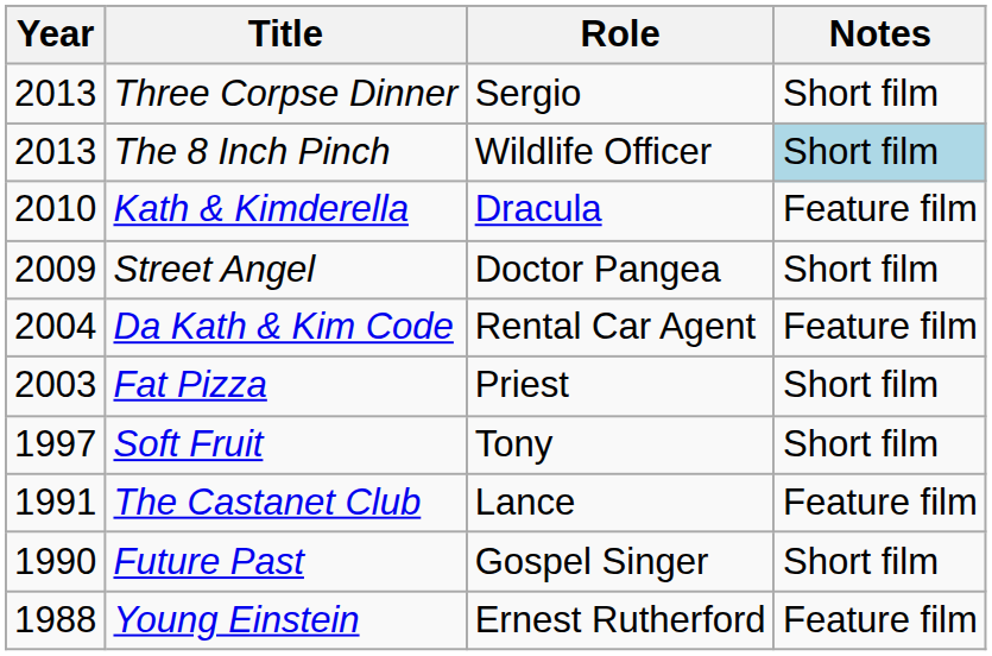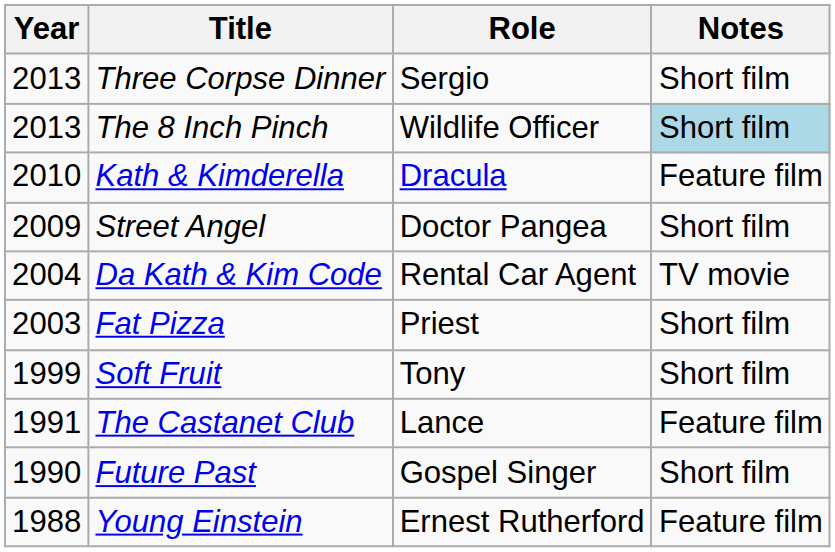 <table class="wikitable sortable">
 <tr>
 <th>Year</th>
 <th>Title</th>
 <th>Role</th>
 <th>Notes</th>
 </tr>
 <tr>
 <td>2013</td>
 <td><em>Three Corpse Dinner</em></td>
 <td>Sergio</td>
 <td>Short film</td>
 </tr>
 <tr>
 <td>2013</td>
 <td><em>The 8 Inch Pinch</em></td>
 <td>Wildlife Officer</td>
 <td style="background: lightblue;">Short film</td>
 </tr>
 <tr>
 <td>2010</td>
 <td><em><a href='#'>Kath & Kimderella</a></em></td>
 <td><a href='#'>Dracula</a></td>
 <td>Feature film</td>
 </tr>
 <tr>
 <td>2009</td>
 <td><em>Street Angel</em></td>
 <td>Doctor Pangea</td>
 <td>Short film</td>
 </tr>
 <tr>
 <td>2004</td>
 <td><em><a href='#'>Da Kath & Kim Code</a></em></td>
 <td>Rental Car Agent</td>
-<td>Feature film</td>
+<td>TV movie</td>
 </tr>
 <tr>
 <td>2003</td>
 <td><em><a href='#'>Fat Pizza</a></em></td>
 <td>Priest</td>
 <td>Short film</td>
 </tr>
 <tr>
-<td>1997</td>
+<td>1999</td>
 <td><em><a href='#'>Soft Fruit</a></em></td>
 <td>Tony</td>
 <td>Short film</td>
 </tr>
 <tr>
 <td>1991</td>
 <td><em><a href='#'>The Castanet Club</a></em></td>
 <td>Lance</td>
 <td>Feature film</td>
 </tr>
 <tr>
 <td>1990</td>
 <td><em><a href='#'>Future Past</a></em></td>
 <td>Gospel Singer</td>
 <td>Short film</td>
 </tr>
 <tr>
 <td>1988</td>
 <td><em><a href='#'>Young Einstein</a></em></td>
 <td>Ernest Rutherford</td>
 <td>Feature film</td>
 </tr>
 </table>
